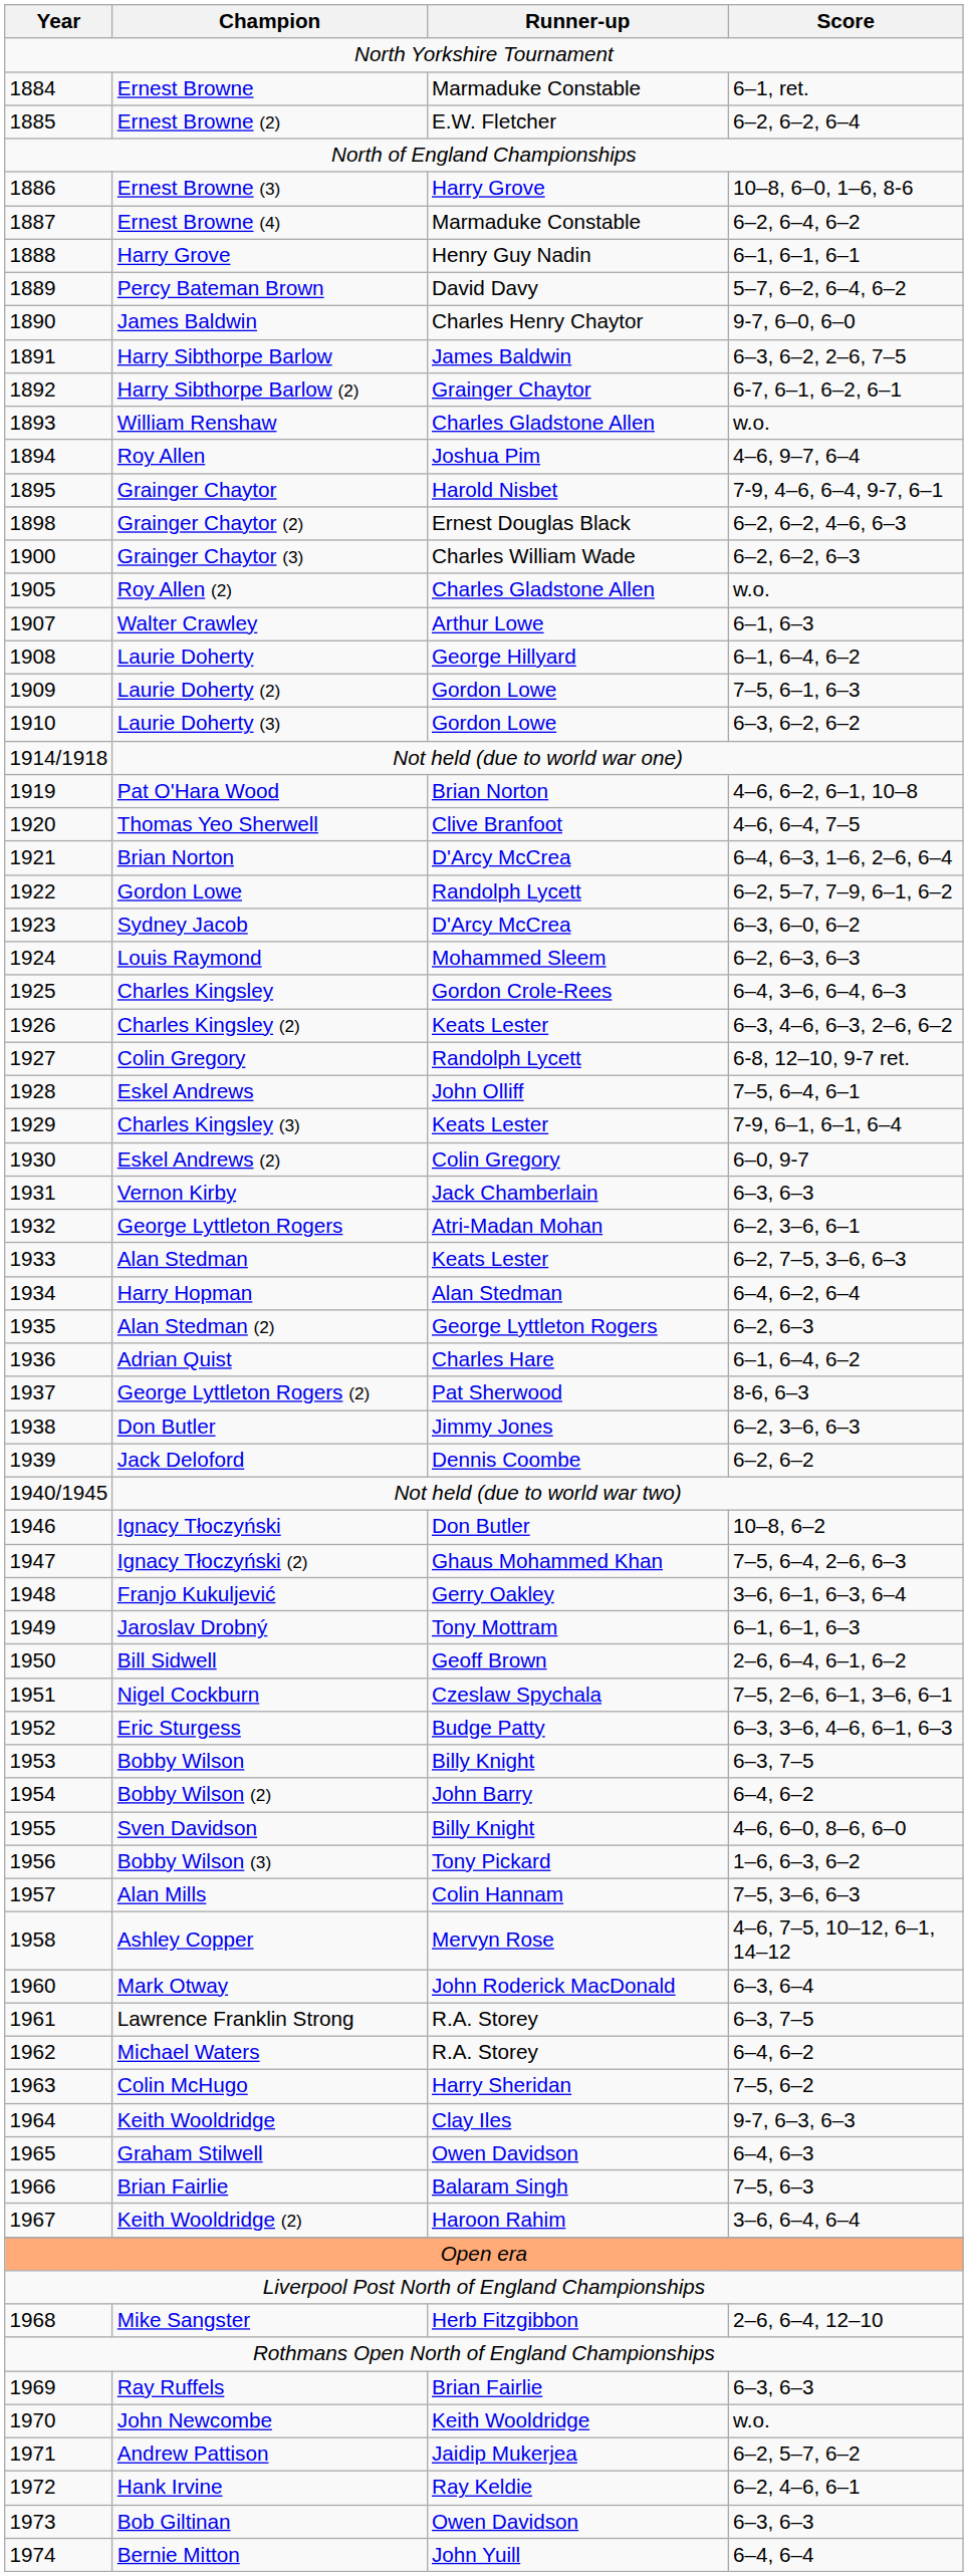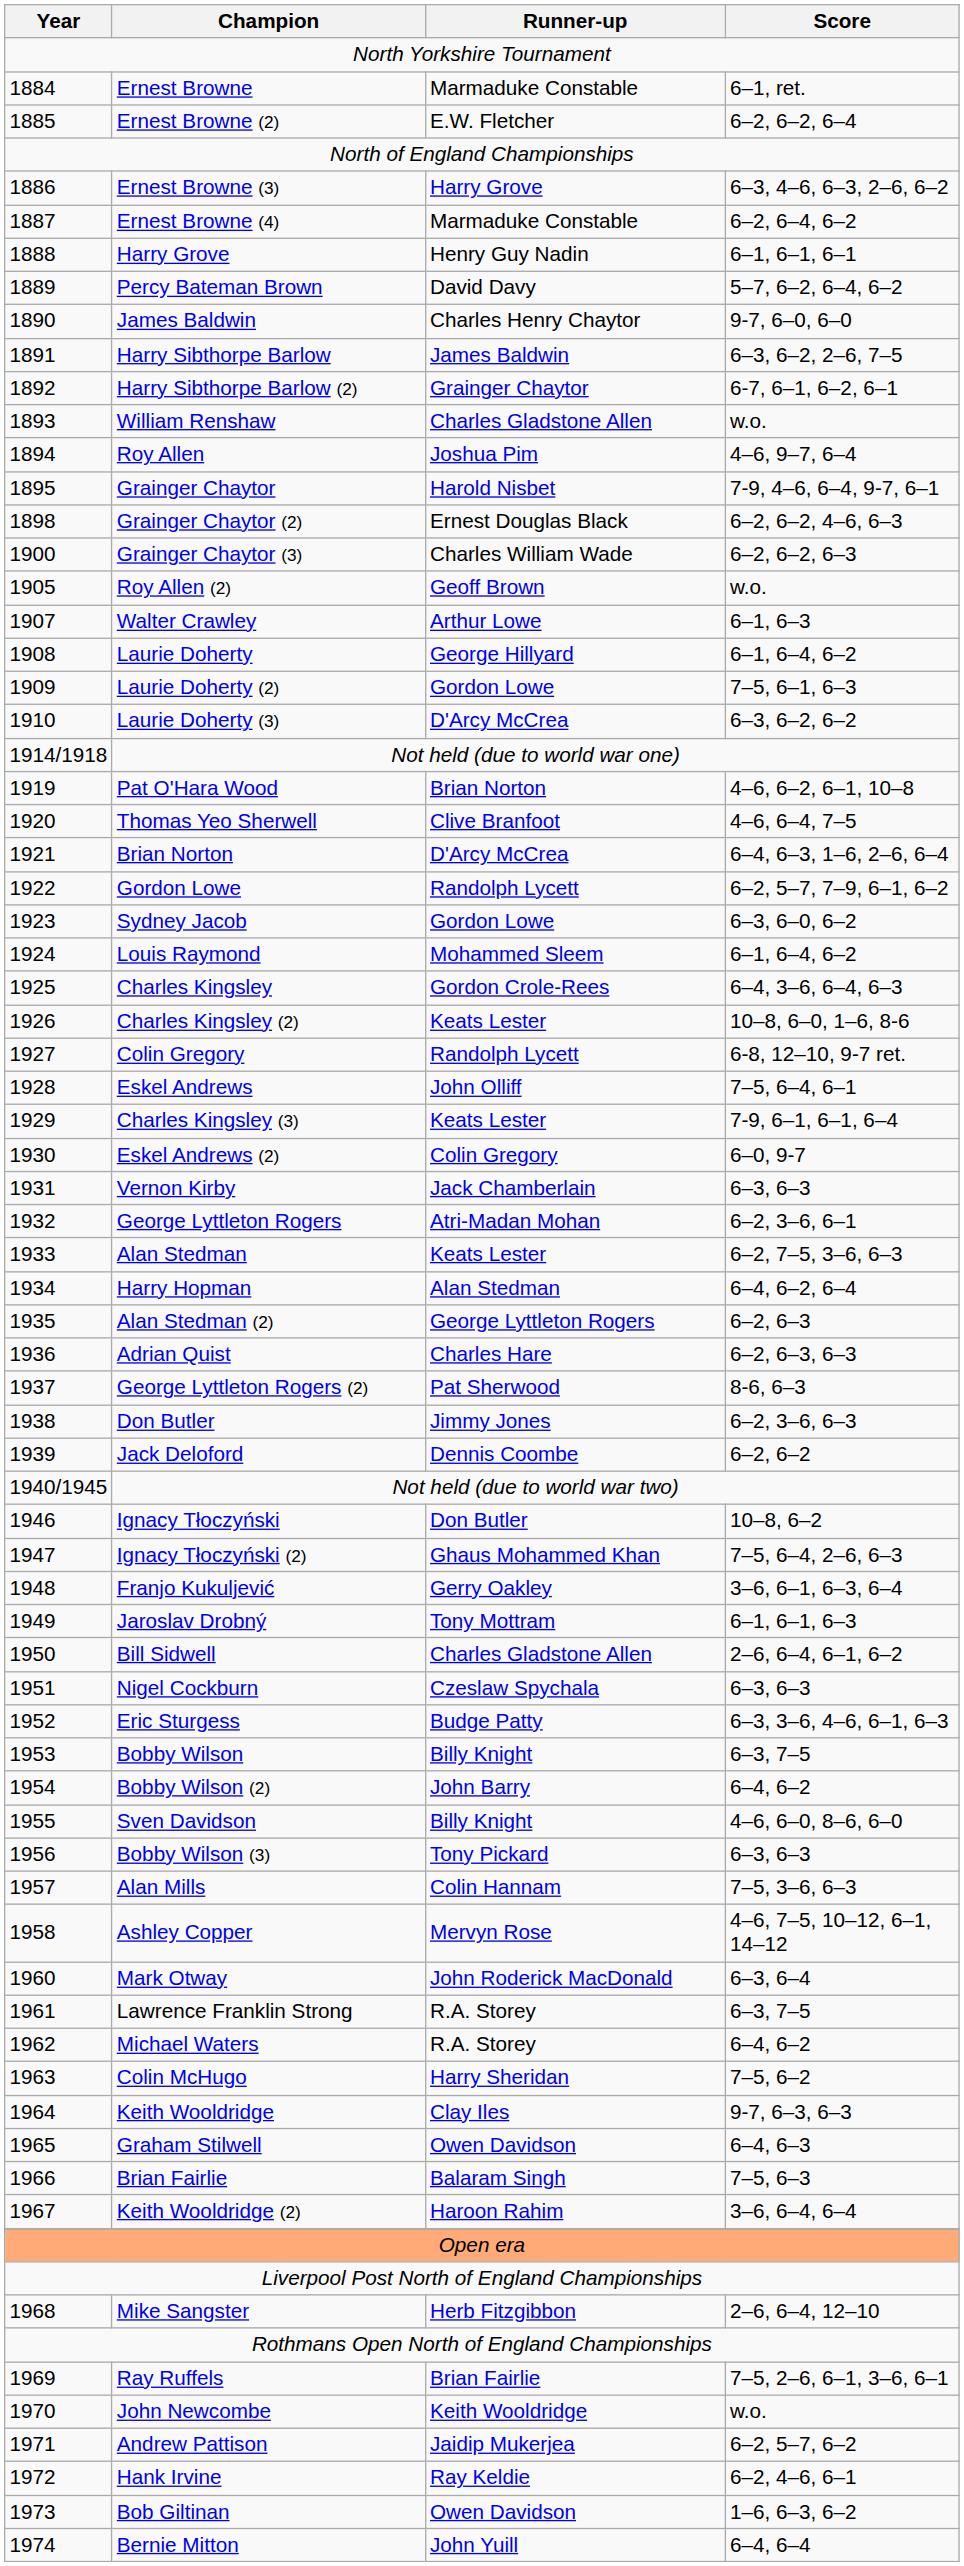 <table class=wikitable style=font-size:98%>
 <tr>
 <th width="30">Year</th>
 <th width="230">Champion</th>
 <th width="220">Runner-up</th>
 <th width="170">Score</th>
 </tr>
 <tr>
 <td colspan=4 align=center><em>North Yorkshire Tournament</em></td>
 </tr>
 <tr>
 <td>1884</td>
 <td> <a href='#'>Ernest Browne</a></td>
 <td> Marmaduke Constable</td>
 <td>6–1, ret.</td>
 </tr>
 <tr>
 <td>1885</td>
 <td> <a href='#'>Ernest Browne</a> <small>(2)</small></td>
 <td> E.W. Fletcher</td>
 <td>6–2, 6–2, 6–4</td>
 </tr>
 <tr>
 <td colspan=4 align=center><em>North of England Championships</em></td>
 </tr>
 <tr>
 <td>1886</td>
 <td> <a href='#'>Ernest Browne</a> <small>(3)</small></td>
 <td> <a href='#'>Harry Grove</a></td>
-<td>10–8, 6–0, 1–6, 8-6</td>
+<td>6–3, 4–6, 6–3, 2–6, 6–2</td>
 </tr>
 <tr>
 <td>1887</td>
 <td> <a href='#'>Ernest Browne</a> <small>(4)</small></td>
 <td> Marmaduke Constable</td>
 <td>6–2, 6–4, 6–2</td>
 </tr>
 <tr>
 <td>1888</td>
 <td> <a href='#'>Harry Grove</a></td>
 <td> Henry Guy Nadin</td>
 <td>6–1, 6–1, 6–1</td>
 </tr>
 <tr>
 <td>1889</td>
 <td> <a href='#'>Percy Bateman Brown</a></td>
 <td> David Davy</td>
 <td>5–7, 6–2, 6–4, 6–2</td>
 </tr>
 <tr>
 <td>1890</td>
 <td> <a href='#'>James Baldwin</a></td>
 <td> Charles Henry Chaytor</td>
 <td>9-7, 6–0, 6–0</td>
 </tr>
 <tr>
 <td>1891</td>
 <td> <a href='#'>Harry Sibthorpe Barlow</a></td>
 <td> <a href='#'>James Baldwin</a></td>
 <td>6–3, 6–2, 2–6, 7–5</td>
 </tr>
 <tr>
 <td>1892</td>
 <td> <a href='#'>Harry Sibthorpe Barlow</a> <small>(2)</small></td>
 <td> <a href='#'>Grainger Chaytor</a></td>
 <td>6-7, 6–1, 6–2, 6–1</td>
 </tr>
 <tr>
 <td>1893</td>
 <td> <a href='#'>William Renshaw</a></td>
 <td> <a href='#'>Charles Gladstone Allen</a></td>
 <td>w.o.</td>
 </tr>
 <tr>
 <td>1894</td>
 <td> <a href='#'>Roy Allen</a></td>
 <td> <a href='#'>Joshua Pim</a></td>
 <td>4–6, 9–7, 6–4</td>
 </tr>
 <tr>
 <td>1895</td>
 <td> <a href='#'>Grainger Chaytor</a></td>
 <td> <a href='#'>Harold Nisbet</a></td>
 <td>7-9, 4–6, 6–4, 9-7, 6–1</td>
 </tr>
 <tr>
 <td>1898</td>
 <td> <a href='#'>Grainger Chaytor</a> <small>(2)</small></td>
 <td> Ernest Douglas Black</td>
 <td>6–2, 6–2, 4–6, 6–3</td>
 </tr>
 <tr>
 <td>1900</td>
 <td> <a href='#'>Grainger Chaytor</a> <small>(3)</small></td>
 <td> Charles William Wade</td>
 <td>6–2, 6–2, 6–3</td>
 </tr>
 <tr>
 <td>1905</td>
 <td> <a href='#'>Roy Allen</a> <small>(2)</small></td>
-<td> <a href='#'>Charles Gladstone Allen</a></td>
+<td> <a href='#'>Geoff Brown</a></td>
 <td>w.o.</td>
 </tr>
 <tr>
 <td>1907</td>
 <td> <a href='#'>Walter Crawley</a></td>
 <td> <a href='#'>Arthur Lowe</a></td>
 <td>6–1, 6–3</td>
 </tr>
 <tr>
 <td>1908</td>
 <td> <a href='#'>Laurie Doherty</a></td>
 <td> <a href='#'>George Hillyard</a></td>
 <td>6–1, 6–4, 6–2</td>
 </tr>
 <tr>
 <td>1909</td>
 <td> <a href='#'>Laurie Doherty</a> <small>(2)</small></td>
 <td> <a href='#'>Gordon Lowe</a></td>
 <td>7–5, 6–1, 6–3</td>
 </tr>
 <tr>
 <td>1910</td>
 <td> <a href='#'>Laurie Doherty</a> <small>(3)</small></td>
-<td> <a href='#'>Gordon Lowe</a></td>
+<td>  <a href='#'>D'Arcy McCrea</a></td>
 <td>6–3, 6–2, 6–2</td>
 </tr>
 <tr>
 <td>1914/1918</td>
 <td colspan=4 align=center><em>Not held (due to world war one)</em></td>
 </tr>
 <tr>
 <td>1919</td>
 <td> <a href='#'>Pat O'Hara Wood</a></td>
 <td> <a href='#'>Brian Norton</a></td>
 <td>4–6, 6–2, 6–1, 10–8</td>
 </tr>
 <tr>
 <td>1920</td>
 <td> <a href='#'>Thomas Yeo Sherwell</a></td>
 <td> <a href='#'>Clive Branfoot</a></td>
 <td>4–6, 6–4, 7–5</td>
 </tr>
 <tr>
 <td>1921</td>
 <td> <a href='#'>Brian Norton</a></td>
 <td> <a href='#'>D'Arcy McCrea</a></td>
 <td>6–4, 6–3, 1–6, 2–6, 6–4</td>
 </tr>
 <tr>
 <td>1922</td>
 <td> <a href='#'>Gordon Lowe</a></td>
 <td> <a href='#'>Randolph Lycett</a></td>
 <td>6–2, 5–7, 7–9, 6–1, 6–2</td>
 </tr>
 <tr>
 <td>1923</td>
 <td> <a href='#'>Sydney Jacob</a></td>
-<td>  <a href='#'>D'Arcy McCrea</a></td>
+<td> <a href='#'>Gordon Lowe</a></td>
 <td>6–3, 6–0, 6–2</td>
 </tr>
 <tr>
 <td>1924</td>
 <td> <a href='#'>Louis Raymond</a></td>
 <td> <a href='#'>Mohammed Sleem</a></td>
-<td>6–2, 6–3, 6–3</td>
+<td>6–1, 6–4, 6–2</td>
 </tr>
 <tr>
 <td>1925</td>
 <td> <a href='#'>Charles Kingsley</a></td>
 <td> <a href='#'>Gordon Crole-Rees</a></td>
 <td>6–4, 3–6, 6–4, 6–3</td>
 </tr>
 <tr>
 <td>1926</td>
 <td>  <a href='#'>Charles Kingsley</a> <small>(2)</small></td>
 <td> <a href='#'>Keats Lester</a></td>
-<td>6–3, 4–6, 6–3, 2–6, 6–2</td>
+<td>10–8, 6–0, 1–6, 8-6</td>
 </tr>
 <tr>
 <td>1927</td>
 <td> <a href='#'>Colin Gregory</a></td>
 <td> <a href='#'>Randolph Lycett</a></td>
 <td>6-8, 12–10, 9-7 ret.</td>
 </tr>
 <tr>
 <td>1928</td>
 <td> <a href='#'>Eskel Andrews</a></td>
 <td> <a href='#'>John Olliff</a></td>
 <td>7–5, 6–4, 6–1</td>
 </tr>
 <tr>
 <td>1929</td>
 <td> <a href='#'>Charles Kingsley</a> <small>(3)</small></td>
 <td> <a href='#'>Keats Lester</a></td>
 <td>7-9, 6–1, 6–1, 6–4</td>
 </tr>
 <tr>
 <td>1930</td>
 <td> <a href='#'>Eskel Andrews</a> <small>(2)</small></td>
 <td> <a href='#'>Colin Gregory</a></td>
 <td>6–0, 9-7</td>
 </tr>
 <tr>
 <td>1931</td>
 <td> <a href='#'>Vernon Kirby</a></td>
 <td> <a href='#'>Jack Chamberlain</a></td>
 <td>6–3, 6–3</td>
 </tr>
 <tr>
 <td>1932</td>
 <td> <a href='#'>George Lyttleton Rogers</a></td>
 <td> <a href='#'>Atri-Madan Mohan</a></td>
 <td>6–2, 3–6, 6–1</td>
 </tr>
 <tr>
 <td>1933</td>
 <td> <a href='#'>Alan Stedman</a></td>
 <td> <a href='#'>Keats Lester</a></td>
 <td>6–2, 7–5, 3–6, 6–3</td>
 </tr>
 <tr>
 <td>1934</td>
 <td> <a href='#'>Harry Hopman</a></td>
 <td> <a href='#'>Alan Stedman</a></td>
 <td>6–4, 6–2, 6–4</td>
 </tr>
 <tr>
 <td>1935</td>
 <td> <a href='#'>Alan Stedman</a> <small>(2)</small></td>
 <td> <a href='#'>George Lyttleton Rogers</a></td>
 <td>6–2, 6–3</td>
 </tr>
 <tr>
 <td>1936</td>
 <td> <a href='#'>Adrian Quist</a></td>
 <td> <a href='#'>Charles Hare</a></td>
-<td>6–1, 6–4, 6–2</td>
+<td>6–2, 6–3, 6–3</td>
 </tr>
 <tr>
 <td>1937</td>
 <td> <a href='#'>George Lyttleton Rogers</a> <small>(2)</small></td>
 <td> <a href='#'>Pat Sherwood</a></td>
 <td>8-6, 6–3</td>
 </tr>
 <tr>
 <td>1938</td>
 <td> <a href='#'>Don Butler</a></td>
 <td> <a href='#'>Jimmy Jones</a></td>
 <td>6–2, 3–6, 6–3</td>
 </tr>
 <tr>
 <td>1939</td>
 <td> <a href='#'>Jack Deloford</a></td>
 <td> <a href='#'>Dennis Coombe</a></td>
 <td>6–2, 6–2</td>
 </tr>
 <tr>
 <td>1940/1945</td>
 <td colspan=4 align=center><em>Not held (due to world war two)</em></td>
 </tr>
 <tr>
 <td>1946</td>
 <td> <a href='#'>Ignacy Tłoczyński</a></td>
 <td> <a href='#'>Don Butler</a></td>
 <td>10–8, 6–2</td>
 </tr>
 <tr>
 <td>1947</td>
 <td> <a href='#'>Ignacy Tłoczyński</a> <small>(2)</small></td>
 <td> <a href='#'>Ghaus Mohammed Khan</a></td>
 <td>7–5, 6–4, 2–6, 6–3</td>
 </tr>
 <tr>
 <td>1948</td>
 <td>  <a href='#'>Franjo Kukuljević</a></td>
 <td> <a href='#'>Gerry Oakley</a></td>
 <td>3–6, 6–1, 6–3, 6–4</td>
 </tr>
 <tr>
 <td>1949</td>
 <td> <a href='#'>Jaroslav Drobný</a></td>
 <td> <a href='#'>Tony Mottram</a></td>
 <td>6–1, 6–1, 6–3</td>
 </tr>
 <tr>
 <td>1950</td>
 <td> <a href='#'>Bill Sidwell</a></td>
-<td> <a href='#'>Geoff Brown</a></td>
+<td> <a href='#'>Charles Gladstone Allen</a></td>
 <td>2–6, 6–4, 6–1, 6–2</td>
 </tr>
 <tr>
 <td>1951</td>
 <td> <a href='#'>Nigel Cockburn</a></td>
 <td> <a href='#'>Czeslaw Spychala</a></td>
-<td>7–5, 2–6, 6–1, 3–6, 6–1</td>
+<td>6–3, 6–3</td>
 </tr>
 <tr>
 <td>1952</td>
 <td> <a href='#'>Eric Sturgess</a></td>
 <td> <a href='#'>Budge Patty</a></td>
 <td>6–3, 3–6, 4–6, 6–1, 6–3</td>
 </tr>
 <tr>
 <td>1953</td>
 <td> <a href='#'>Bobby Wilson</a></td>
 <td> <a href='#'>Billy Knight</a></td>
 <td>6–3, 7–5</td>
 </tr>
 <tr>
 <td>1954</td>
 <td> <a href='#'>Bobby Wilson</a> <small>(2)</small></td>
 <td> <a href='#'>John Barry</a></td>
 <td>6–4, 6–2</td>
 </tr>
 <tr>
 <td>1955</td>
 <td> <a href='#'>Sven Davidson</a></td>
 <td> <a href='#'>Billy Knight</a></td>
 <td>4–6, 6–0, 8–6, 6–0</td>
 </tr>
 <tr>
 <td>1956</td>
 <td> <a href='#'>Bobby Wilson</a> <small>(3)</small></td>
 <td> <a href='#'>Tony Pickard</a></td>
-<td>1–6, 6–3, 6–2</td>
+<td>6–3, 6–3</td>
 </tr>
 <tr>
 <td>1957</td>
 <td> <a href='#'>Alan Mills</a></td>
 <td> <a href='#'>Colin Hannam</a></td>
 <td>7–5, 3–6, 6–3</td>
 </tr>
 <tr>
 <td>1958</td>
 <td> <a href='#'>Ashley Copper</a></td>
 <td> <a href='#'>Mervyn Rose</a></td>
 <td>4–6, 7–5, 10–12, 6–1, 14–12</td>
 </tr>
 <tr>
 <td>1960</td>
 <td> <a href='#'>Mark Otway</a></td>
 <td> <a href='#'>John Roderick MacDonald</a></td>
 <td>6–3, 6–4</td>
 </tr>
 <tr>
 <td>1961</td>
 <td> Lawrence Franklin Strong</td>
 <td> R.A. Storey</td>
 <td>6–3, 7–5</td>
 </tr>
 <tr>
 <td>1962</td>
 <td> <a href='#'>Michael Waters</a></td>
 <td> R.A. Storey</td>
 <td>6–4, 6–2</td>
 </tr>
 <tr>
 <td>1963</td>
 <td> <a href='#'>Colin McHugo</a></td>
 <td> <a href='#'>Harry Sheridan</a></td>
 <td>7–5, 6–2</td>
 </tr>
 <tr>
 <td>1964</td>
 <td> <a href='#'>Keith Wooldridge</a></td>
 <td> <a href='#'>Clay Iles</a></td>
 <td>9-7, 6–3, 6–3</td>
 </tr>
 <tr>
 <td>1965</td>
 <td> <a href='#'>Graham Stilwell</a></td>
 <td> <a href='#'>Owen Davidson</a></td>
 <td>6–4, 6–3</td>
 </tr>
 <tr>
 <td>1966</td>
 <td> <a href='#'>Brian Fairlie</a></td>
 <td> <a href='#'>Balaram Singh</a></td>
 <td>7–5, 6–3</td>
 </tr>
 <tr>
 <td>1967</td>
 <td> <a href='#'>Keith Wooldridge</a> <small>(2)</small></td>
 <td> <a href='#'>Haroon Rahim</a></td>
 <td>3–6, 6–4, 6–4</td>
 </tr>
 <tr>
 </tr>
 <tr style=background-color:#ffaa77>
 <td colspan=4 align=center><em>Open era </em></td>
 </tr>
 <tr>
 <td colspan=4 align=center><em>Liverpool Post North of England Championships</em></td>
 </tr>
 <tr>
 <td>1968</td>
 <td> <a href='#'>Mike Sangster</a></td>
 <td> <a href='#'>Herb Fitzgibbon</a></td>
 <td>2–6, 6–4, 12–10</td>
 </tr>
 <tr>
 <td colspan=4 align=center><em>Rothmans Open North of England Championships</em></td>
 </tr>
 <tr>
 <td>1969</td>
 <td> <a href='#'>Ray Ruffels</a></td>
 <td> <a href='#'>Brian Fairlie</a></td>
-<td>6–3, 6–3</td>
+<td>7–5, 2–6, 6–1, 3–6, 6–1</td>
 </tr>
 <tr>
 <td>1970</td>
 <td> <a href='#'>John Newcombe</a></td>
 <td> <a href='#'>Keith Wooldridge</a></td>
 <td>w.o.</td>
 </tr>
 <tr>
 <td>1971</td>
 <td> <a href='#'>Andrew Pattison</a></td>
 <td> <a href='#'>Jaidip Mukerjea</a></td>
 <td>6–2, 5–7, 6–2</td>
 </tr>
 <tr>
 <td>1972</td>
 <td> <a href='#'>Hank Irvine</a></td>
 <td> <a href='#'>Ray Keldie</a></td>
 <td>6–2, 4–6, 6–1</td>
 </tr>
 <tr>
 <td>1973</td>
 <td> <a href='#'>Bob Giltinan</a></td>
 <td> <a href='#'>Owen Davidson</a></td>
-<td>6–3, 6–3</td>
+<td>1–6, 6–3, 6–2</td>
 </tr>
 <tr>
 <td>1974</td>
 <td> <a href='#'>Bernie Mitton</a></td>
 <td> <a href='#'>John Yuill</a></td>
 <td>6–4, 6–4</td>
 </tr>
 </table>
